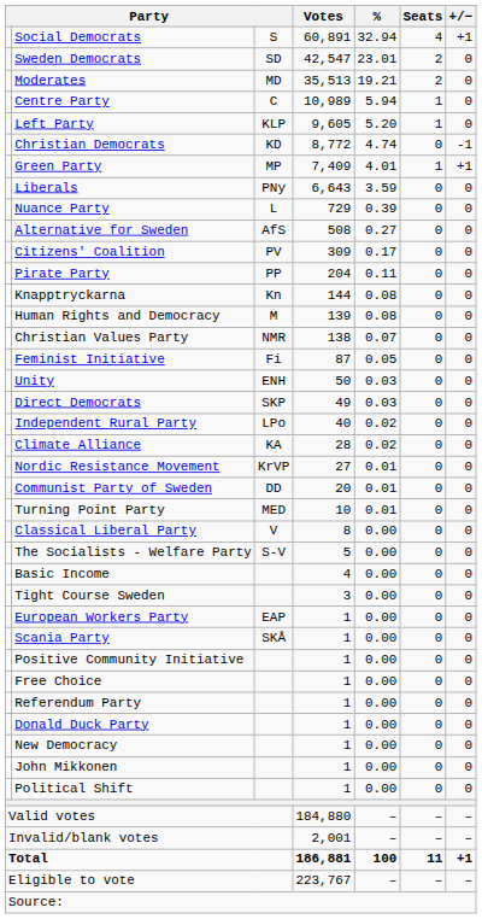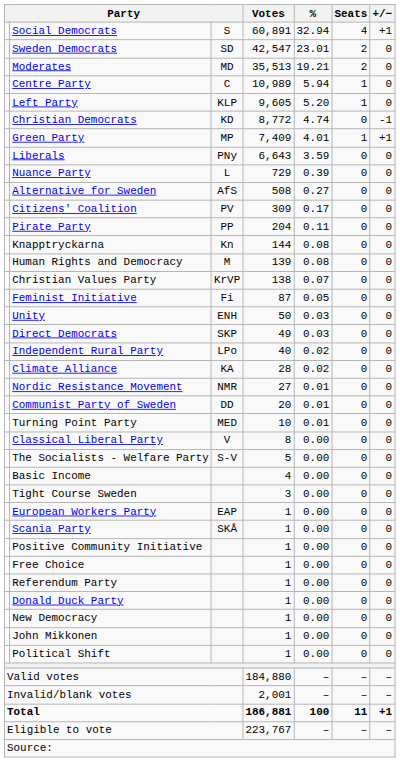 <table class=wikitable style=text-align:right>
 <tr>
 <th colspan=3>Party</th>
 <th>Votes</th>
 <th>%</th>
 <th>Seats</th>
 <th>+/−</th>
 </tr>
 <tr>
 <td bgcolor=></td>
 <td align=left><a href='#'>Social Democrats</a></td>
 <td align=center>S</td>
 <td>60,891</td>
 <td>32.94</td>
 <td>4</td>
 <td>+1</td>
 </tr>
 <tr>
 <td bgcolor=></td>
 <td align=left><a href='#'>Sweden Democrats</a></td>
 <td align=center>SD</td>
 <td>42,547</td>
 <td>23.01</td>
 <td>2</td>
 <td>0</td>
 </tr>
 <tr>
 <td bgcolor=></td>
 <td align=left><a href='#'>Moderates</a></td>
 <td align=center>MD</td>
 <td>35,513</td>
 <td>19.21</td>
 <td>2</td>
 <td>0</td>
 </tr>
 <tr>
 <td bgcolor=></td>
 <td align=left><a href='#'>Centre Party</a></td>
 <td align=center>C</td>
 <td>10,989</td>
 <td>5.94</td>
 <td>1</td>
 <td>0</td>
 </tr>
 <tr>
 <td bgcolor=></td>
 <td align=left><a href='#'>Left Party</a></td>
 <td align=center>KLP</td>
 <td>9,605</td>
 <td>5.20</td>
 <td>1</td>
 <td>0</td>
 </tr>
 <tr>
 <td bgcolor=></td>
 <td align=left><a href='#'>Christian Democrats</a></td>
 <td align=center>KD</td>
 <td>8,772</td>
 <td>4.74</td>
 <td>0</td>
 <td>-1</td>
 </tr>
 <tr>
 <td bgcolor=></td>
 <td align=left><a href='#'>Green Party</a></td>
 <td align=center>MP</td>
 <td>7,409</td>
 <td>4.01</td>
 <td>1</td>
 <td>+1</td>
 </tr>
 <tr>
 <td bgcolor=></td>
 <td align=left><a href='#'>Liberals</a></td>
 <td align=center>PNy</td>
 <td>6,643</td>
 <td>3.59</td>
 <td>0</td>
 <td>0</td>
 </tr>
 <tr>
 <td bgcolor=></td>
 <td align=left><a href='#'>Nuance Party</a></td>
 <td align=center>L</td>
 <td>729</td>
 <td>0.39</td>
 <td>0</td>
 <td>0</td>
 </tr>
 <tr>
 <td bgcolor=></td>
 <td align=left><a href='#'>Alternative for Sweden</a></td>
 <td align=center>AfS</td>
 <td>508</td>
 <td>0.27</td>
 <td>0</td>
 <td>0</td>
 </tr>
 <tr>
 <td bgcolor=></td>
 <td align=left><a href='#'>Citizens' Coalition</a></td>
 <td align=center>PV</td>
 <td>309</td>
 <td>0.17</td>
 <td>0</td>
 <td>0</td>
 </tr>
 <tr>
 <td bgcolor=></td>
 <td align=left><a href='#'>Pirate Party</a></td>
 <td align=center>PP</td>
 <td>204</td>
 <td>0.11</td>
 <td>0</td>
 <td>0</td>
 </tr>
 <tr>
 <td bgcolor=white></td>
 <td align=left>Knapptryckarna</td>
 <td align=center>Kn</td>
 <td>144</td>
 <td>0.08</td>
 <td>0</td>
 <td>0</td>
 </tr>
 <tr>
 <td bgcolor=white></td>
 <td align=left>Human Rights and Democracy</td>
 <td align=center>M</td>
 <td>139</td>
 <td>0.08</td>
 <td>0</td>
 <td>0</td>
 </tr>
 <tr>
 <td bgcolor=white></td>
 <td align=left>Christian Values Party</td>
-<td align=center>NMR</td>
+<td align=center>KrVP</td>
 <td>138</td>
 <td>0.07</td>
 <td>0</td>
 <td>0</td>
 </tr>
 <tr>
 <td bgcolor=></td>
 <td align=left><a href='#'>Feminist Initiative</a></td>
 <td align=center>Fi</td>
 <td>87</td>
 <td>0.05</td>
 <td>0</td>
 <td>0</td>
 </tr>
 <tr>
 <td bgcolor=></td>
 <td align=left><a href='#'>Unity</a></td>
 <td align=center>ENH</td>
 <td>50</td>
 <td>0.03</td>
 <td>0</td>
 <td>0</td>
 </tr>
 <tr>
 <td bgcolor=></td>
 <td align=left><a href='#'>Direct Democrats</a></td>
 <td align=center>SKP</td>
 <td>49</td>
 <td>0.03</td>
 <td>0</td>
 <td>0</td>
 </tr>
 <tr>
 <td bgcolor=></td>
 <td align=left><a href='#'>Independent Rural Party</a></td>
 <td align=center>LPo</td>
 <td>40</td>
 <td>0.02</td>
 <td>0</td>
 <td>0</td>
 </tr>
 <tr>
 <td bgcolor=></td>
 <td align=left><a href='#'>Climate Alliance</a></td>
 <td align=center>KA</td>
 <td>28</td>
 <td>0.02</td>
 <td>0</td>
 <td>0</td>
 </tr>
 <tr>
 <td bgcolor=></td>
 <td align=left><a href='#'>Nordic Resistance Movement</a></td>
-<td align=center>KrVP</td>
+<td align=center>NMR</td>
 <td>27</td>
 <td>0.01</td>
 <td>0</td>
 <td>0</td>
 </tr>
 <tr>
 <td bgcolor=></td>
 <td align=left><a href='#'>Communist Party of Sweden</a></td>
 <td align=center>DD</td>
 <td>20</td>
 <td>0.01</td>
 <td>0</td>
 <td>0</td>
 </tr>
 <tr>
 <td bgcolor=white></td>
 <td align=left>Turning Point Party</td>
 <td align=center>MED</td>
 <td>10</td>
 <td>0.01</td>
 <td>0</td>
 <td>0</td>
 </tr>
 <tr>
 <td bgcolor=></td>
 <td align=left><a href='#'>Classical Liberal Party</a></td>
 <td align=center>V</td>
 <td>8</td>
 <td>0.00</td>
 <td>0</td>
 <td>0</td>
 </tr>
 <tr>
 <td bgcolor=white></td>
 <td align=left>The Socialists - Welfare Party</td>
 <td align=center>S-V</td>
 <td>5</td>
 <td>0.00</td>
 <td>0</td>
 <td>0</td>
 </tr>
 <tr>
 <td bgcolor=white></td>
 <td align=left>Basic Income</td>
 <td align=center></td>
 <td>4</td>
 <td>0.00</td>
 <td>0</td>
 <td>0</td>
 </tr>
 <tr>
 <td bgcolor=white></td>
 <td align=left>Tight Course Sweden</td>
 <td align=center></td>
 <td>3</td>
 <td>0.00</td>
 <td>0</td>
 <td>0</td>
 </tr>
 <tr>
 <td bgcolor=></td>
 <td align=left><a href='#'>European Workers Party</a></td>
 <td align=center>EAP</td>
 <td>1</td>
 <td>0.00</td>
 <td>0</td>
 <td>0</td>
 </tr>
 <tr>
 <td bgcolor=></td>
 <td align=left><a href='#'>Scania Party</a></td>
 <td align=center>SKÅ</td>
 <td>1</td>
 <td>0.00</td>
 <td>0</td>
 <td>0</td>
 </tr>
 <tr>
 <td bgcolor=white></td>
 <td align=left>Positive Community Initiative</td>
 <td align=center></td>
 <td>1</td>
 <td>0.00</td>
 <td>0</td>
 <td>0</td>
 </tr>
 <tr>
 <td bgcolor=white></td>
 <td align=left>Free Choice</td>
 <td align=center></td>
 <td>1</td>
 <td>0.00</td>
 <td>0</td>
 <td>0</td>
 </tr>
 <tr>
 <td bgcolor=white></td>
 <td align=left>Referendum Party</td>
 <td align=center></td>
 <td>1</td>
 <td>0.00</td>
 <td>0</td>
 <td>0</td>
 </tr>
 <tr>
 <td bgcolor=></td>
 <td align=left><a href='#'>Donald Duck Party</a></td>
 <td align=center></td>
 <td>1</td>
 <td>0.00</td>
 <td>0</td>
 <td>0</td>
 </tr>
 <tr>
 <td bgcolor=white></td>
 <td align=left>New Democracy</td>
 <td align=center></td>
 <td>1</td>
 <td>0.00</td>
 <td>0</td>
 <td>0</td>
 </tr>
 <tr>
 <td bgcolor=white></td>
 <td align=left>John Mikkonen</td>
 <td align=center></td>
 <td>1</td>
 <td>0.00</td>
 <td>0</td>
 <td>0</td>
 </tr>
 <tr>
 <td bgcolor=white></td>
 <td align=left>Political Shift</td>
 <td align=center></td>
 <td>1</td>
 <td>0.00</td>
 <td>0</td>
 <td>0</td>
 </tr>
 <tr>
 <th colspan=7></th>
 </tr>
 <tr>
 <td align=left colspan=3>Valid votes</td>
 <td>184,880</td>
 <td>–</td>
 <td>–</td>
 <td>–</td>
 </tr>
 <tr>
 <td align=left colspan=3>Invalid/blank votes</td>
 <td>2,001</td>
 <td>–</td>
 <td>–</td>
 <td>–</td>
 </tr>
 <tr>
 <td align=left colspan=3><strong>Total</strong></td>
 <td><strong>186,881</strong></td>
 <td><strong>100</strong></td>
 <td><strong>11</strong></td>
 <td><strong>+1</strong></td>
 </tr>
 <tr>
 <td align=left colspan=3>Eligible to vote</td>
 <td>223,767</td>
 <td>–</td>
 <td>–</td>
 <td>–</td>
 </tr>
 <tr>
 <td colspan=7 align=left>Source: </td>
 </tr>
 </table>
